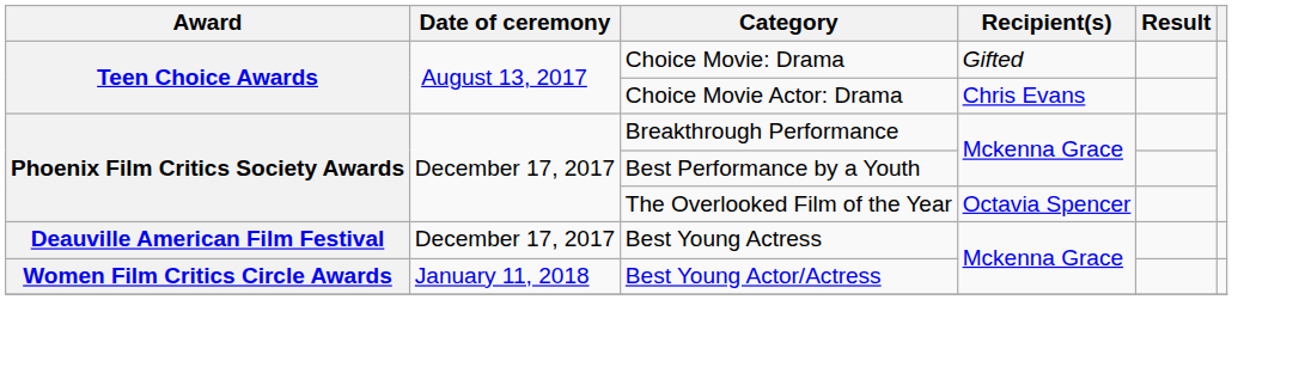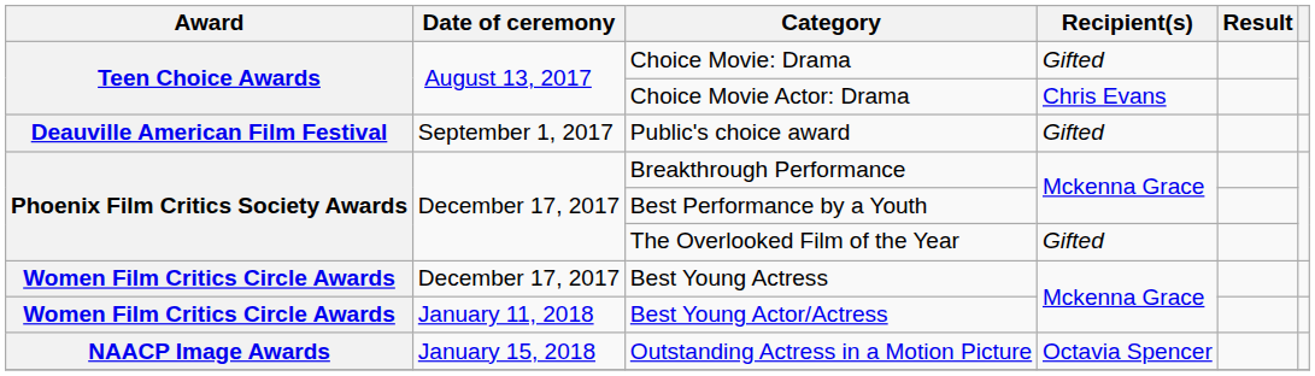 <table class="wikitable plainrowheaders sortable">
 <tr>
 <th scope="col">Award</th>
 <th scope="col">Date of ceremony</th>
 <th scope="col">Category</th>
 <th scope="col">Recipient(s)</th>
 <th scope="col">Result</th>
 <th scope="col" class="unsortable"></th>
 </tr>
 <tr>
 <th scope="row" rowspan="2"><a href='#'>Teen Choice Awards</a></th>
 <td rowspan="2"> <a href='#'>August 13, 2017</a></td>
 <td>Choice Movie: Drama</td>
 <td><em>Gifted</em></td>
 <td></td>
 <td rowspan="2" style="text-align:center;"></td>
 </tr>
 <tr>
 <td>Choice Movie Actor: Drama</td>
 <td><a href='#'>Chris Evans</a></td>
 <td></td>
 </tr>
 <tr>
+<th scope="row"><a href='#'>Deauville American Film Festival</a></th>
+<td>September 1, 2017</td>
+<td>Public's choice award</td>
+<td><em>Gifted</em></td>
+<td></td>
+<td style="text-align:center;"></td>
+</tr>
+<tr>
 <th scope="row" rowspan="3">Phoenix Film Critics Society Awards</th>
 <td rowspan="3">December 17, 2017</td>
 <td>Breakthrough Performance</td>
 <td rowspan="2"><a href='#'>Mckenna Grace</a></td>
 <td></td>
 <td rowspan="3" style="text-align:center;"></td>
 </tr>
 <tr>
 <td>Best Performance by a Youth</td>
 <td></td>
 </tr>
 <tr>
 <td>The Overlooked Film of the Year</td>
-<td><a href='#'>Octavia Spencer</a></td>
+<td><em>Gifted</em></td>
 <td></td>
 </tr>
 <tr>
-<th scope="row"><a href='#'>Deauville American Film Festival</a></th>
+<th scope="row"><a href='#'>Women Film Critics Circle Awards</a></th>
 <td>December 17, 2017</td>
 <td>Best Young Actress</td>
 <td rowspan="2"><a href='#'>Mckenna Grace</a></td>
 <td></td>
 <td style="text-align:center;"></td>
 </tr>
 <tr>
 <th scope="row"><a href='#'>Women Film Critics Circle Awards</a></th>
 <td><a href='#'>January 11, 2018</a></td>
 <td><a href='#'>Best Young Actor/Actress</a></td>
 <td></td>
 <td style="text-align:center;"></td>
 </tr>
 <tr>
+<th scope="row"><a href='#'>NAACP Image Awards</a></th>
+<td><a href='#'>January 15, 2018</a></td>
+<td><a href='#'>Outstanding Actress in a Motion Picture</a></td>
+<td><a href='#'>Octavia Spencer</a></td>
+<td></td>
+<td style="text-align:center;"></td>
+</tr>
+<tr>
 </tr>
 </table>
